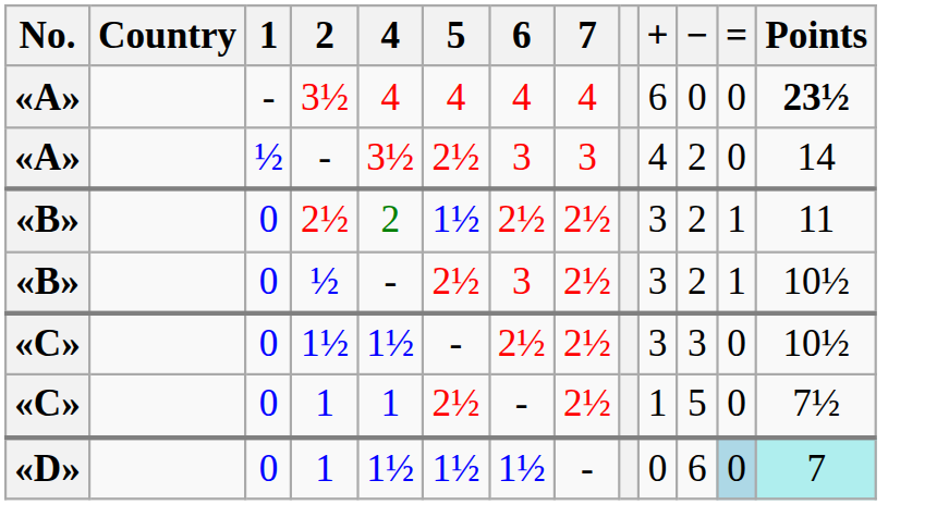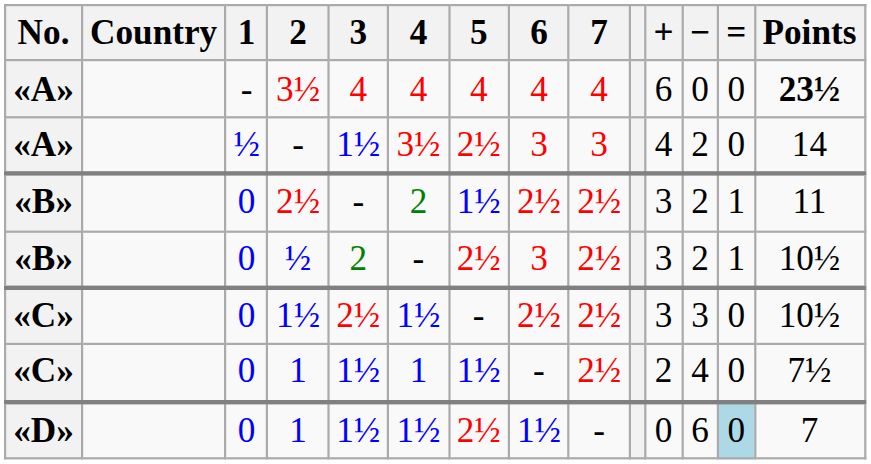 <table class="wikitable" style="text-align:center">
 <tr>
 <th>No.</th>
 <th>Country</th>
 <th>1</th>
 <th>2</th>
+<th>3</th>
 <th>4</th>
 <th>5</th>
 <th>6</th>
 <th>7</th>
 <th></th>
 <th>+</th>
 <th>−</th>
 <th>=</th>
 <th>Points</th>
 </tr>
 <tr>
 <th>«A»</th>
 <td style="text-align: left"></td>
 <td>-</td>
 <td style="color:red;">3½</td>
 <td style="color:red;">4</td>
 <td style="color:red;">4</td>
 <td style="color:red;">4</td>
 <td style="color:red;">4</td>
+<td style="color:red;">4</td>
 <th></th>
 <td>6</td>
 <td>0</td>
 <td>0</td>
 <td><strong>23½ </strong></td>
 </tr>
 <tr>
 <th>«A»</th>
 <td style="text-align: left"></td>
 <td style="color:blue;">½</td>
 <td>-</td>
+<td style="color:blue;">1½</td>
 <td style="color:red;">3½</td>
 <td style="color:red;">2½</td>
 <td style="color:red;">3</td>
 <td style="color:red;">3</td>
 <th></th>
 <td>4</td>
 <td>2</td>
 <td>0</td>
 <td>14</td>
 </tr>
 <tr style="border-top:2px solid grey;">
 <th>«B»</th>
 <td style="text-align: left"></td>
 <td style="color:blue;">0</td>
 <td style="color:red;">2½</td>
+<td>-</td>
 <td style="color:green;">2</td>
 <td style="color:blue;">1½</td>
 <td style="color:red;">2½</td>
 <td style="color:red;">2½</td>
 <th></th>
 <td>3</td>
 <td>2</td>
 <td>1</td>
 <td>11</td>
 </tr>
 <tr>
 <th>«B»</th>
 <td style="text-align: left"></td>
 <td style="color:blue;">0</td>
 <td style="color:blue;">½</td>
+<td style="color:green;">2</td>
 <td>-</td>
 <td style="color:red;">2½</td>
 <td style="color:red;">3</td>
 <td style="color:red;">2½</td>
 <th></th>
 <td>3</td>
 <td>2</td>
 <td>1</td>
 <td>10½</td>
 </tr>
 <tr style="border-top:2px solid grey;">
 <th>«C»</th>
 <td style="text-align: left"></td>
 <td style="color:blue;">0</td>
 <td style="color:blue;">1½</td>
+<td style="color:red;">2½</td>
 <td style="color:blue;">1½</td>
 <td>-</td>
 <td style="color:red;">2½</td>
 <td style="color:red;">2½</td>
 <th></th>
 <td>3</td>
 <td>3</td>
 <td>0</td>
 <td>10½</td>
 </tr>
 <tr>
 <th>«C»</th>
 <td style="text-align: left"></td>
 <td style="color:blue;">0</td>
 <td style="color:blue;">1</td>
+<td style="color:blue;">1½</td>
 <td style="color:blue;">1</td>
-<td style="color:red;">2½</td>
+<td style="color:blue;">1½</td>
 <td>-</td>
 <td style="color:red;">2½</td>
 <th></th>
-<td>1</td>
-<td>5</td>
+<td>2</td>
+<td>4</td>
 <td>0</td>
 <td>7½</td>
 </tr>
 <tr style="border-top:2px solid grey;">
 <th>«D»</th>
 <td style="text-align: left"></td>
 <td style="color:blue;">0</td>
 <td style="color:blue;">1</td>
 <td style="color:blue;">1½</td>
 <td style="color:blue;">1½</td>
+<td style="color:red;">2½</td>
 <td style="color:blue;">1½</td>
 <td>-</td>
 <th></th>
 <td>0</td>
 <td>6</td>
 <td style="background: lightblue;">0</td>
-<td style="background: paleturquoise;">7</td>
+<td>7</td>
 </tr>
 </table>
